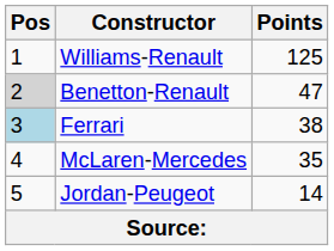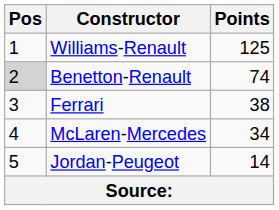 <table class="wikitable" style="font-size: 95%;">
 <tr>
 <th>Pos</th>
 <th>Constructor</th>
 <th>Points</th>
 </tr>
 <tr>
 <td>1</td>
 <td> <a href='#'>Williams</a>-<a href='#'>Renault</a></td>
 <td align="right">125</td>
 </tr>
 <tr>
 <td style="background: lightgrey;">2</td>
 <td> <a href='#'>Benetton</a>-<a href='#'>Renault</a></td>
-<td align="right">47</td>
+<td align="right">74</td>
 </tr>
 <tr>
-<td style="background: lightblue;">3</td>
+<td>3</td>
 <td> <a href='#'>Ferrari</a></td>
 <td align="right">38</td>
 </tr>
 <tr>
 <td>4</td>
 <td> <a href='#'>McLaren</a>-<a href='#'>Mercedes</a></td>
-<td align="right">35</td>
+<td align="right">34</td>
 </tr>
 <tr>
 <td>5</td>
 <td> <a href='#'>Jordan</a>-<a href='#'>Peugeot</a></td>
 <td align="right">14</td>
 </tr>
 <tr>
 <th colspan=4>Source: </th>
 </tr>
 </table>
